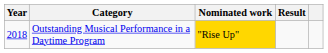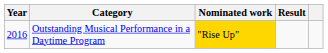 <table class="wikitable" style="width:80%;">
 <tr>
 <th style="width:4%;">Year</th>
 <th style="width:55%;">Category</th>
 <th style="width:26%;">Nominated work</th>
 <th style="width:10%;">Result</th>
 <th width=5%></th>
 </tr>
 <tr>
-<td><a href='#'>2018</a></td>
+<td><a href='#'>2016</a></td>
 <td><a href='#'>Outstanding Musical Performance in a Daytime Program</a></td>
 <td style="background: gold;">"Rise Up" </td>
 <td></td>
 <td style="text-align:center;"></td>
 </tr>
 </table>
